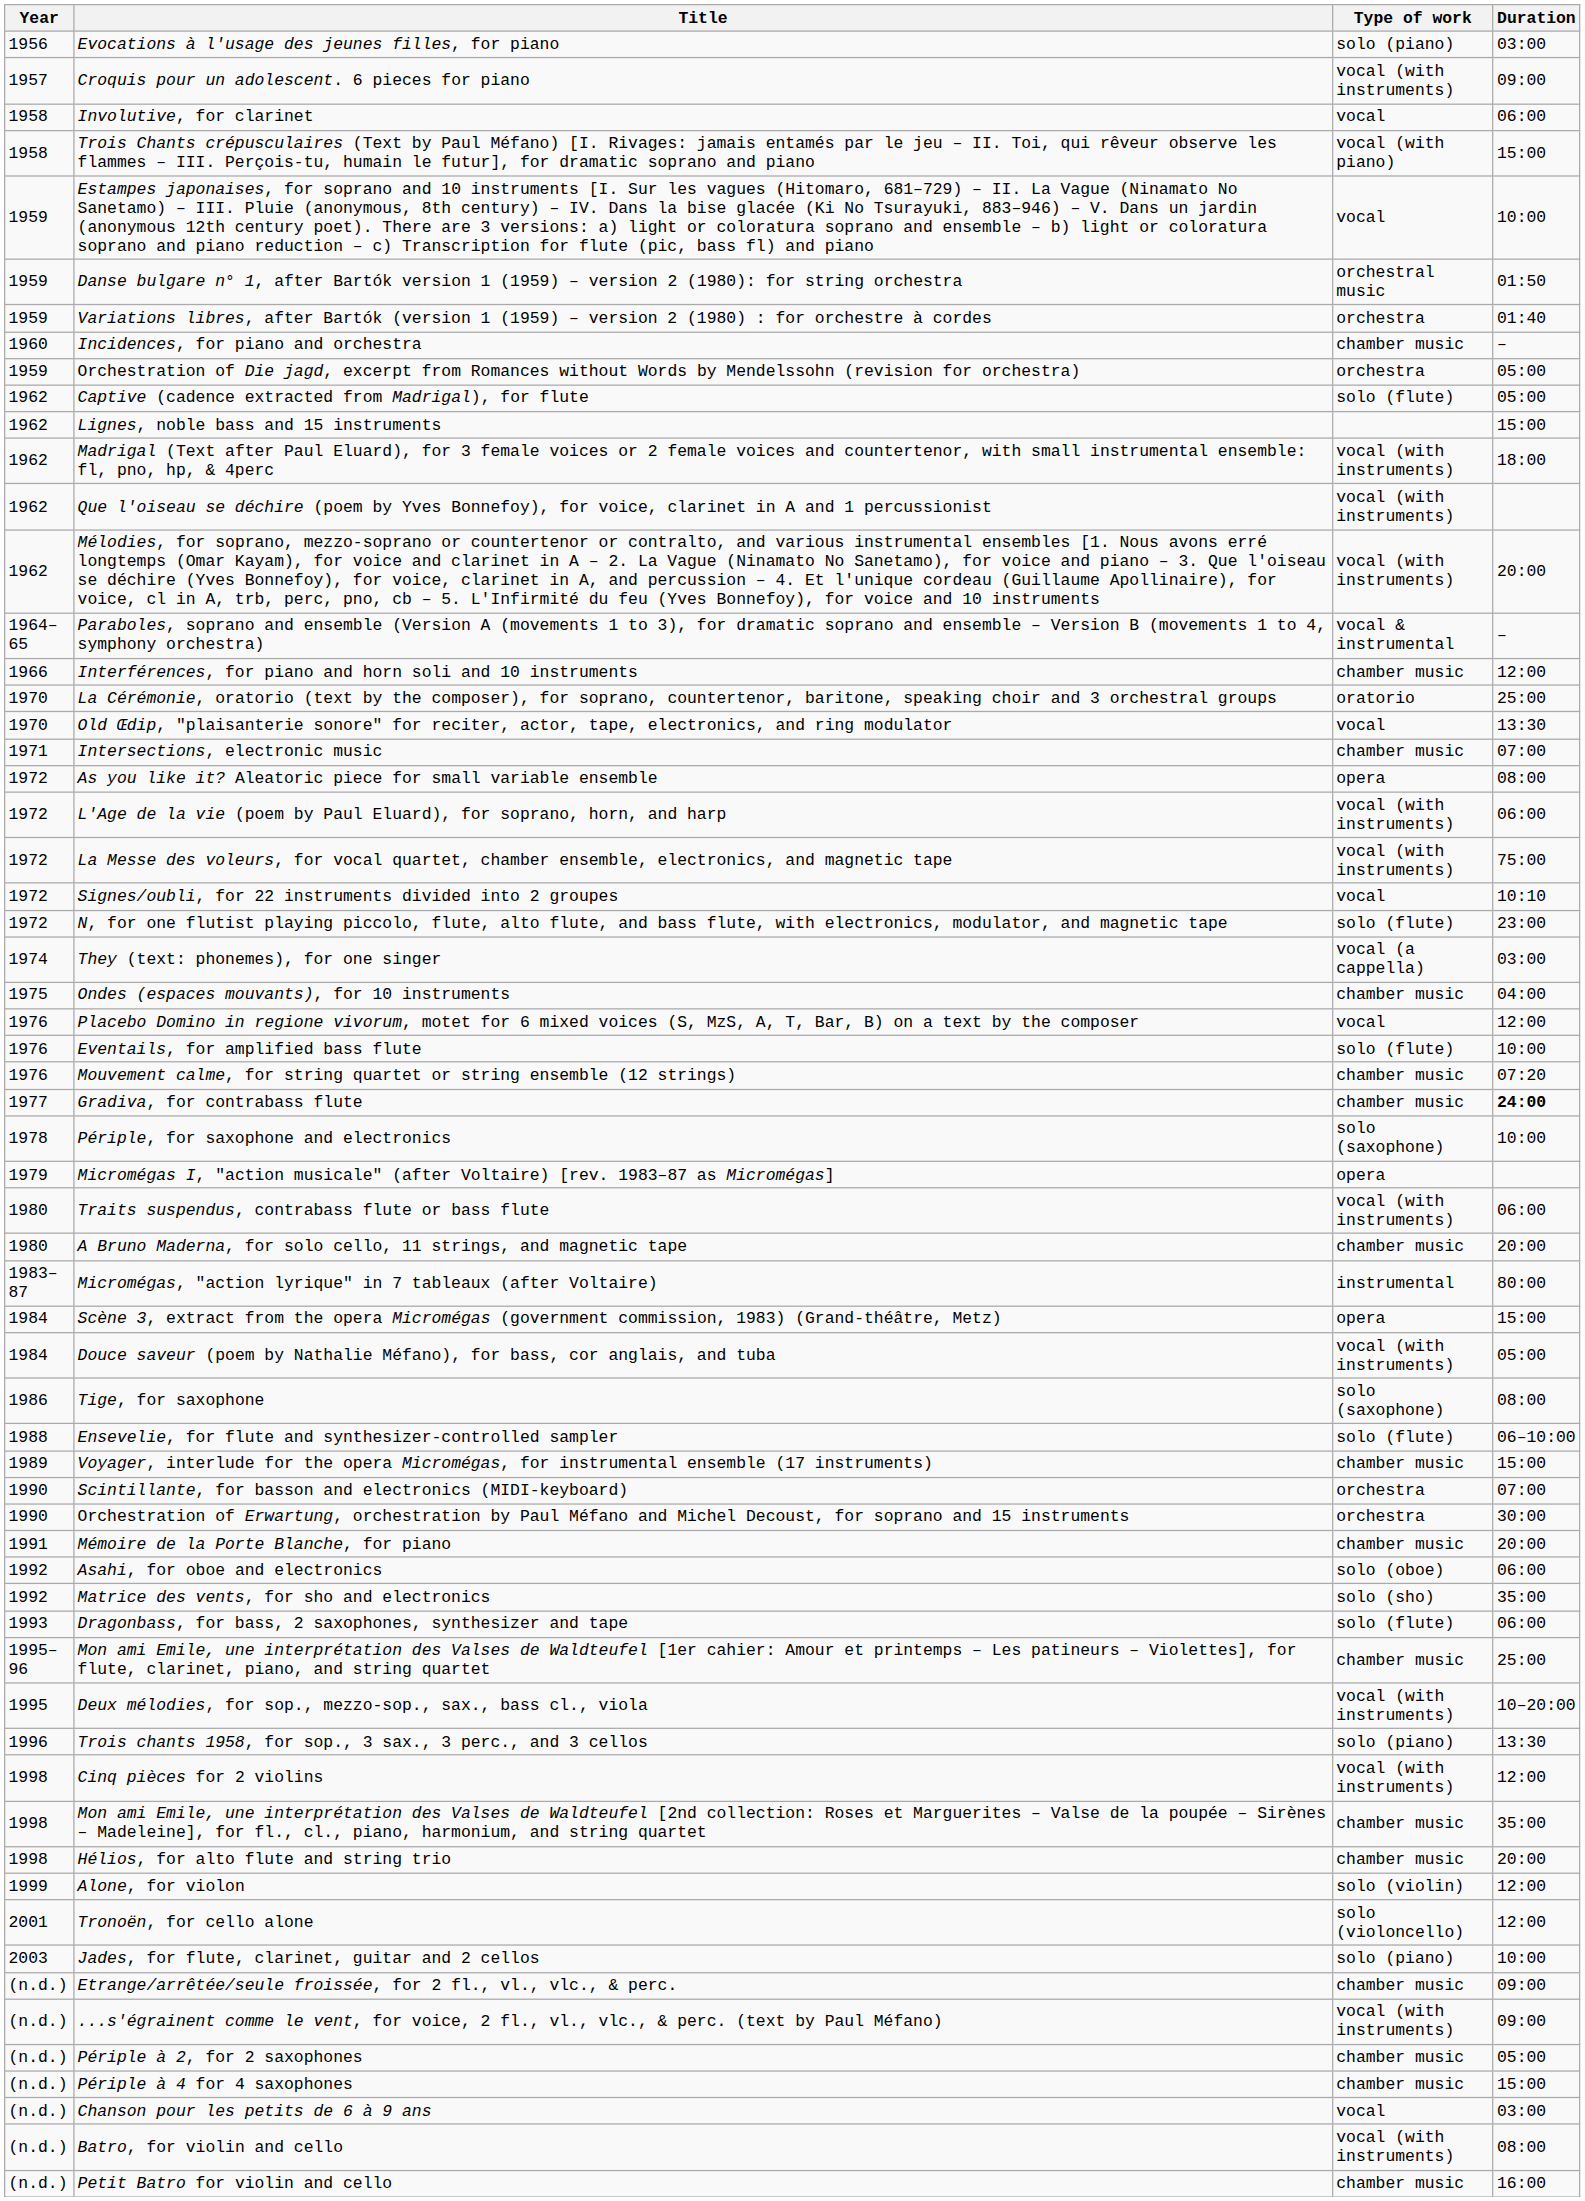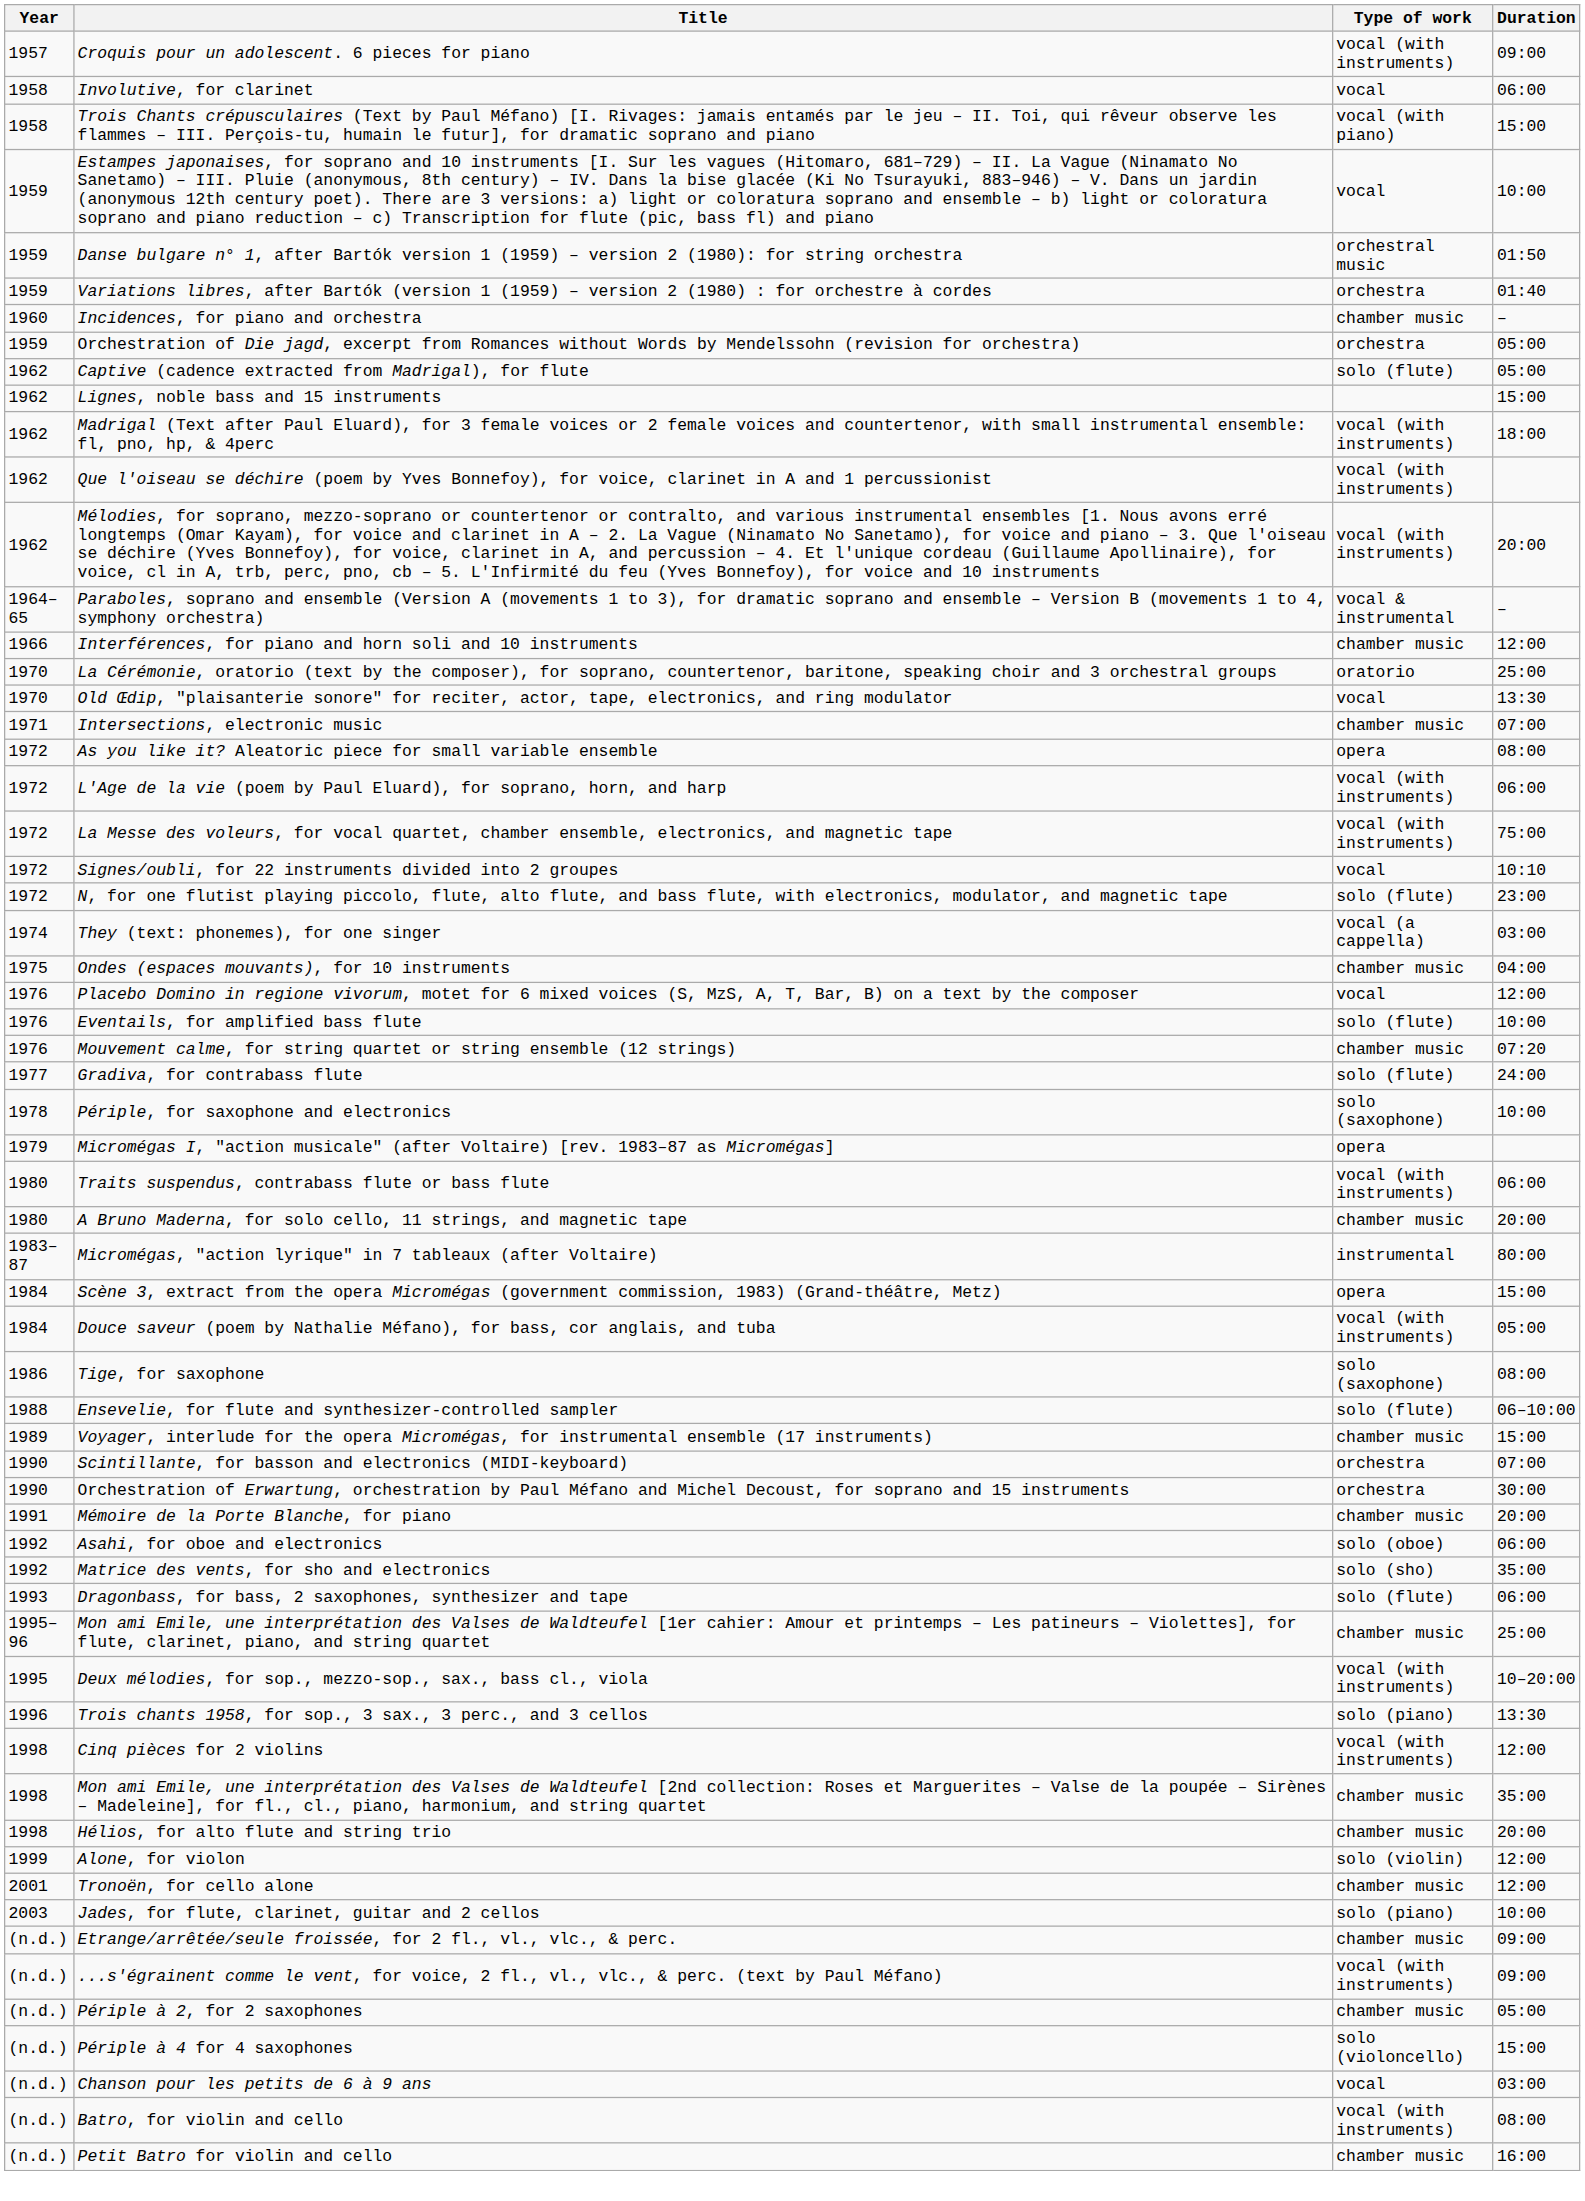 <table class="wikitable">
 <tr>
 <th>Year</th>
 <th>Title</th>
 <th>Type of work</th>
 <th>Duration</th>
-</tr>
-<tr>
-<td>1956</td>
-<td><em> Evocations à l'usage des jeunes filles</em>, for piano</td>
-<td>solo (piano)</td>
-<td>03:00</td>
 </tr>
 <tr>
 <td>1957</td>
 <td><em>Croquis pour un adolescent</em>. 6 pieces for piano</td>
 <td>vocal (with instruments)</td>
 <td>09:00</td>
 </tr>
 <tr>
 <td>1958</td>
 <td><em>Involutive</em>, for clarinet</td>
 <td>vocal</td>
 <td>06:00</td>
 </tr>
 <tr>
 <td>1958</td>
 <td><em>Trois Chants crépusculaires</em> (Text by Paul Méfano) [I. Rivages: jamais entamés par le jeu – II. Toi, qui rêveur observe les flammes – III. Perçois-tu, humain le futur], for dramatic soprano and piano</td>
 <td>vocal (with piano)</td>
 <td>15:00</td>
 </tr>
 <tr>
 <td>1959</td>
 <td><em>Estampes japonaises</em>, for soprano and 10 instruments [I. Sur les vagues (Hitomaro, 681–729) – II. La Vague (Ninamato No Sanetamo) – III. Pluie (anonymous, 8th century) – IV. Dans la bise glacée (Ki No Tsurayuki, 883–946) – V. Dans un jardin (anonymous 12th century poet). There are 3 versions: a) light or coloratura soprano and ensemble – b) light or coloratura soprano and piano reduction – c) Transcription for flute (pic, bass fl) and piano</td>
 <td>vocal</td>
 <td>10:00</td>
 </tr>
 <tr>
 <td>1959</td>
 <td><em>Danse bulgare n° 1</em>, after Bartók version 1 (1959) – version 2 (1980): for string orchestra</td>
 <td>orchestral music</td>
 <td>01:50</td>
 </tr>
 <tr>
 <td>1959</td>
 <td><em>Variations libres</em>, after Bartók (version 1 (1959) – version 2 (1980) : for orchestre à cordes</td>
 <td>orchestra</td>
 <td>01:40</td>
 </tr>
 <tr>
 <td>1960</td>
 <td><em>Incidences</em>, for piano and orchestra</td>
 <td>chamber music</td>
 <td>–</td>
 </tr>
 <tr>
 <td>1959</td>
 <td>Orchestration of <em>Die jagd</em>, excerpt from Romances without Words by Mendelssohn (revision for orchestra)</td>
 <td>orchestra</td>
 <td>05:00</td>
 </tr>
 <tr>
 <td>1962</td>
 <td><em>Captive</em> (cadence extracted from <em>Madrigal</em>), for flute</td>
 <td>solo (flute)</td>
 <td>05:00</td>
 </tr>
 <tr>
 <td>1962</td>
 <td><em>Lignes</em>, noble bass and 15 instruments</td>
 <td></td>
 <td>15:00</td>
 </tr>
 <tr>
 <td>1962</td>
 <td><em>Madrigal</em> (Text after Paul Eluard), for 3 female voices or 2 female voices and countertenor, with small instrumental ensemble: fl, pno, hp, & 4perc</td>
 <td>vocal (with instruments)</td>
 <td>18:00</td>
 </tr>
 <tr>
 <td>1962</td>
 <td><em>Que l'oiseau se déchire</em> (poem by Yves Bonnefoy), for voice, clarinet in A and 1 percussionist</td>
 <td>vocal (with instruments)</td>
 <td></td>
 </tr>
 <tr>
 <td>1962</td>
 <td><em>Mélodies</em>, for soprano, mezzo-soprano or countertenor or contralto, and various instrumental ensembles [1. Nous avons erré longtemps (Omar Kayam), for voice and clarinet in A – 2. La Vague (Ninamato No Sanetamo), for voice and piano – 3. Que l'oiseau se déchire (Yves Bonnefoy), for voice, clarinet in A, and percussion – 4. Et l'unique cordeau (Guillaume Apollinaire), for voice, cl in A, trb, perc, pno, cb – 5. L'Infirmité du feu (Yves Bonnefoy), for voice and 10 instruments</td>
 <td>vocal (with instruments)</td>
 <td>20:00</td>
 </tr>
 <tr>
 <td>1964–65</td>
 <td><em>Paraboles</em>, soprano and ensemble (Version A (movements 1 to 3), for dramatic soprano and ensemble – Version B (movements 1 to 4, symphony orchestra)</td>
 <td>vocal & instrumental</td>
 <td>–</td>
 </tr>
 <tr>
 <td>1966</td>
 <td><em>Interférences</em>, for piano and horn soli and 10 instruments</td>
 <td>chamber music</td>
 <td>12:00</td>
 </tr>
 <tr>
 <td>1970</td>
 <td><em>La Cérémonie</em>, oratorio (text by the composer), for soprano, countertenor, baritone, speaking choir and 3 orchestral groups</td>
 <td>oratorio</td>
 <td>25:00</td>
 </tr>
 <tr>
 <td>1970</td>
 <td><em>Old Œdip</em>, "plaisanterie sonore" for reciter, actor, tape, electronics, and ring modulator</td>
 <td>vocal</td>
 <td>13:30</td>
 </tr>
 <tr>
 <td>1971</td>
 <td><em>Intersections</em>, electronic music</td>
 <td>chamber music</td>
 <td>07:00</td>
 </tr>
 <tr>
 <td>1972</td>
 <td><em>As you like it?</em> Aleatoric piece for small variable ensemble</td>
 <td>opera</td>
 <td>08:00</td>
 </tr>
 <tr>
 <td>1972</td>
 <td><em>L'Age de la vie</em> (poem by Paul Eluard), for soprano, horn, and harp</td>
 <td>vocal (with instruments)</td>
 <td>06:00</td>
 </tr>
 <tr>
 <td>1972</td>
 <td><em>La Messe des voleurs</em>, for vocal quartet, chamber ensemble, electronics, and magnetic tape</td>
 <td>vocal (with instruments)</td>
 <td>75:00</td>
 </tr>
 <tr>
 <td>1972</td>
 <td><em>Signes/oubli</em>, for 22 instruments divided into 2 groupes</td>
 <td>vocal</td>
 <td>10:10</td>
 </tr>
 <tr>
 <td>1972</td>
 <td><em>N</em>, for one flutist playing piccolo, flute, alto flute, and bass flute, with electronics, modulator, and magnetic tape</td>
 <td>solo (flute)</td>
 <td>23:00</td>
 </tr>
 <tr>
 <td>1974</td>
 <td><em>They</em> (text: phonemes), for one singer</td>
 <td>vocal (a cappella)</td>
 <td>03:00</td>
 </tr>
 <tr>
 <td>1975</td>
 <td><em>Ondes (espaces mouvants)</em>, for 10 instruments</td>
 <td>chamber music</td>
 <td>04:00</td>
 </tr>
 <tr>
 <td>1976</td>
 <td><em>Placebo Domino in regione vivorum</em>, motet for 6 mixed voices (S, MzS, A, T, Bar, B) on a text by the composer</td>
 <td>vocal</td>
 <td>12:00</td>
 </tr>
 <tr>
 <td>1976</td>
 <td><em>Eventails</em>, for amplified bass flute</td>
 <td>solo (flute)</td>
 <td>10:00</td>
 </tr>
 <tr>
 <td>1976</td>
 <td><em>Mouvement calme</em>, for string quartet or string ensemble (12 strings)</td>
 <td>chamber music</td>
 <td>07:20</td>
 </tr>
 <tr>
 <td>1977</td>
 <td><em>Gradiva</em>, for contrabass flute</td>
-<td>chamber music</td>
-<td><strong>24:00</strong></td>
+<td>solo (flute)</td>
+<td>24:00</td>
 </tr>
 <tr>
 <td>1978</td>
 <td><em>Périple</em>, for saxophone and electronics</td>
 <td>solo (saxophone)</td>
 <td>10:00</td>
 </tr>
 <tr>
 <td>1979</td>
 <td><em>Micromégas I</em>, "action musicale" (after Voltaire) [rev. 1983–87 as <em>Micromégas</em>]</td>
 <td>opera</td>
 <td></td>
 </tr>
 <tr>
 <td>1980</td>
 <td><em>Traits suspendus</em>, contrabass flute or bass flute</td>
 <td>vocal (with instruments)</td>
 <td>06:00</td>
 </tr>
 <tr>
 <td>1980</td>
 <td><em>A Bruno Maderna</em>, for solo cello, 11 strings, and magnetic tape</td>
 <td>chamber music</td>
 <td>20:00</td>
 </tr>
 <tr>
 <td>1983–87</td>
 <td><em>Micromégas</em>, "action lyrique" in 7 tableaux (after Voltaire)</td>
 <td>instrumental</td>
 <td>80:00</td>
 </tr>
 <tr>
 <td>1984</td>
 <td><em>Scène 3</em>, extract from the opera <em>Micromégas</em> (government commission, 1983) (Grand-théâtre, Metz)</td>
 <td>opera</td>
 <td>15:00</td>
 </tr>
 <tr>
 <td>1984</td>
 <td><em>Douce saveur</em> (poem by Nathalie Méfano), for bass, cor anglais, and tuba</td>
 <td>vocal (with instruments)</td>
 <td>05:00</td>
 </tr>
 <tr>
 <td>1986</td>
 <td><em>Tige</em>, for saxophone</td>
 <td>solo (saxophone)</td>
 <td>08:00</td>
 </tr>
 <tr>
 <td>1988</td>
 <td><em>Ensevelie</em>, for flute and synthesizer-controlled sampler</td>
 <td>solo (flute)</td>
 <td>06–10:00</td>
 </tr>
 <tr>
 <td>1989</td>
 <td><em>Voyager</em>, interlude for the opera <em>Micromégas</em>, for instrumental ensemble (17 instruments)</td>
 <td>chamber music</td>
 <td>15:00</td>
 </tr>
 <tr>
 <td>1990</td>
 <td><em>Scintillante</em>, for basson and electronics (MIDI-keyboard)</td>
 <td>orchestra</td>
 <td>07:00</td>
 </tr>
 <tr>
 <td>1990</td>
 <td>Orchestration of <em>Erwartung</em>, orchestration by Paul Méfano and Michel Decoust, for soprano and 15 instruments</td>
 <td>orchestra</td>
 <td>30:00</td>
 </tr>
 <tr>
 <td>1991</td>
 <td><em>Mémoire de la Porte Blanche</em>, for piano</td>
 <td>chamber music</td>
 <td>20:00</td>
 </tr>
 <tr>
 <td>1992</td>
 <td><em>Asahi</em>, for oboe and electronics</td>
 <td>solo (oboe)</td>
 <td>06:00</td>
 </tr>
 <tr>
 <td>1992</td>
 <td><em>Matrice des vents</em>, for sho and electronics</td>
 <td>solo (sho)</td>
 <td>35:00</td>
 </tr>
 <tr>
 <td>1993</td>
 <td><em>Dragonbass</em>, for bass, 2 saxophones, synthesizer and tape</td>
 <td>solo (flute)</td>
 <td>06:00</td>
 </tr>
 <tr>
 <td>1995–96</td>
 <td><em>Mon ami Emile, une interprétation des Valses de Waldteufel</em> [1er cahier: Amour et printemps – Les patineurs – Violettes], for flute, clarinet, piano, and string quartet</td>
 <td>chamber music</td>
 <td>25:00</td>
 </tr>
 <tr>
 <td>1995</td>
 <td><em>Deux mélodies</em>, for sop., mezzo-sop., sax., bass cl., viola</td>
 <td>vocal (with instruments)</td>
 <td>10–20:00</td>
 </tr>
 <tr>
 <td>1996</td>
 <td><em>Trois chants 1958</em>, for sop., 3 sax., 3 perc., and 3 cellos</td>
 <td>solo (piano)</td>
 <td>13:30</td>
 </tr>
 <tr>
 <td>1998</td>
 <td><em>Cinq pièces</em> for 2 violins</td>
 <td>vocal (with instruments)</td>
 <td>12:00</td>
 </tr>
 <tr>
 <td>1998</td>
 <td><em>Mon ami Emile, une interprétation des Valses de Waldteufel</em> [2nd collection: Roses et Marguerites – Valse de la poupée – Sirènes – Madeleine], for fl., cl., piano, harmonium, and string quartet</td>
 <td>chamber music</td>
 <td>35:00</td>
 </tr>
 <tr>
 <td>1998</td>
 <td><em>Hélios</em>, for alto flute and string trio</td>
 <td>chamber music</td>
 <td>20:00</td>
 </tr>
 <tr>
 <td>1999</td>
 <td><em>Alone</em>, for violon</td>
 <td>solo (violin)</td>
 <td>12:00</td>
 </tr>
 <tr>
 <td>2001</td>
 <td><em>Tronoën</em>, for cello alone</td>
-<td>solo (violoncello)</td>
+<td>chamber music</td>
 <td>12:00</td>
 </tr>
 <tr>
 <td>2003</td>
 <td><em>Jades</em>, for flute, clarinet, guitar and 2 cellos</td>
 <td>solo (piano)</td>
 <td>10:00</td>
 </tr>
 <tr>
 <td>(n.d.)</td>
 <td><em>Etrange/arrêtée/seule froissée</em>, for 2 fl., vl., vlc., & perc.</td>
 <td>chamber music</td>
 <td>09:00</td>
 </tr>
 <tr>
 <td>(n.d.)</td>
 <td><em>...s'égrainent comme le vent</em>, for voice, 2 fl., vl., vlc., & perc. (text by Paul Méfano)</td>
 <td>vocal (with instruments)</td>
 <td>09:00</td>
 </tr>
 <tr>
 <td>(n.d.)</td>
 <td><em>Périple à 2</em>, for 2 saxophones</td>
 <td>chamber music</td>
 <td>05:00</td>
 </tr>
 <tr>
 <td>(n.d.)</td>
 <td><em>Périple à 4</em> for 4 saxophones</td>
-<td>chamber music</td>
+<td>solo (violoncello)</td>
 <td>15:00</td>
 </tr>
 <tr>
 <td>(n.d.)</td>
 <td><em>Chanson pour les petits de 6 à 9 ans</em></td>
 <td>vocal</td>
 <td>03:00</td>
 </tr>
 <tr>
 <td>(n.d.)</td>
 <td><em>Batro</em>, for violin and cello</td>
 <td>vocal (with instruments)</td>
 <td>08:00</td>
 </tr>
 <tr>
 <td>(n.d.)</td>
 <td><em>Petit Batro</em> for violin and cello</td>
 <td>chamber music</td>
 <td>16:00</td>
 </tr>
 </table>
